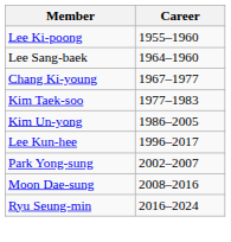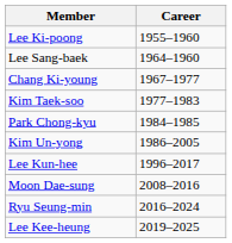 <table class="wikitable sortable">
 <tr>
 <th width="150">Member</th>
 <th width="100">Career</th>
 </tr>
 <tr>
 <td><a href='#'>Lee Ki-poong</a></td>
 <td>1955–1960</td>
 </tr>
 <tr>
 <td>Lee Sang-baek</td>
 <td>1964–1960</td>
 </tr>
 <tr>
 <td><a href='#'>Chang Ki-young</a></td>
 <td>1967–1977</td>
 </tr>
 <tr>
 <td><a href='#'>Kim Taek-soo</a></td>
 <td>1977–1983</td>
 </tr>
 <tr>
+<td><a href='#'>Park Chong-kyu</a></td>
+<td>1984–1985</td>
+</tr>
+<tr>
 <td><a href='#'>Kim Un-yong</a></td>
 <td>1986–2005</td>
 </tr>
 <tr>
 <td><a href='#'>Lee Kun-hee</a></td>
 <td>1996–2017</td>
-</tr>
-<tr>
-<td><a href='#'>Park Yong-sung</a></td>
-<td>2002–2007</td>
 </tr>
 <tr>
 <td><a href='#'>Moon Dae-sung</a></td>
 <td>2008–2016</td>
 </tr>
 <tr>
 <td><a href='#'>Ryu Seung-min</a></td>
 <td>2016–2024</td>
 </tr>
+<tr>
+<td><a href='#'>Lee Kee-heung</a></td>
+<td>2019–2025</td>
+</tr>
 </table>
